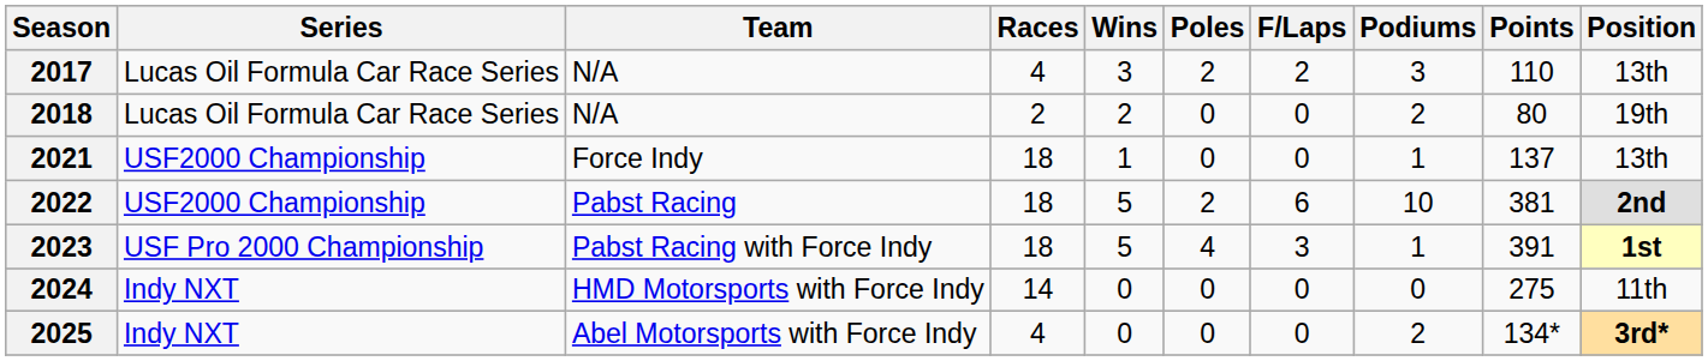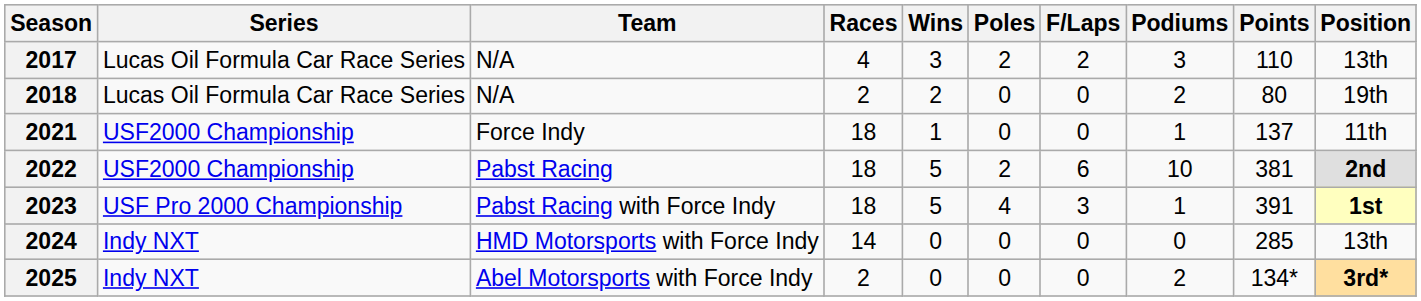 <table class="wikitable" style="font-size: 90%; text-align:center">
 <tr>
 <th>Season</th>
 <th>Series</th>
 <th>Team</th>
 <th>Races</th>
 <th>Wins</th>
 <th>Poles</th>
 <th>F/Laps</th>
 <th>Podiums</th>
 <th>Points</th>
 <th>Position</th>
 </tr>
 <tr>
 <th>2017</th>
 <td align="left">Lucas Oil Formula Car Race Series</td>
 <td align="left">N/A</td>
 <td>4</td>
 <td>3</td>
 <td>2</td>
 <td>2</td>
 <td>3</td>
 <td>110</td>
 <td>13th</td>
 </tr>
 <tr>
 <th>2018</th>
 <td align="left">Lucas Oil Formula Car Race Series</td>
 <td align="left">N/A</td>
 <td>2</td>
 <td>2</td>
 <td>0</td>
 <td>0</td>
 <td>2</td>
 <td>80</td>
 <td>19th</td>
 </tr>
 <tr>
 <th>2021</th>
 <td align="left"><a href='#'>USF2000 Championship</a></td>
 <td align="left">Force Indy</td>
 <td>18</td>
 <td>1</td>
 <td>0</td>
 <td>0</td>
 <td>1</td>
 <td>137</td>
-<td>13th</td>
+<td>11th</td>
 </tr>
 <tr>
 <th>2022</th>
 <td align=left><a href='#'>USF2000 Championship</a></td>
 <td align=left><a href='#'>Pabst Racing</a></td>
 <td>18</td>
 <td>5</td>
 <td>2</td>
 <td>6</td>
 <td>10</td>
 <td>381</td>
 <td style="background:#DFDFDF;"><strong>2nd</strong></td>
 </tr>
 <tr>
 <th>2023</th>
 <td align=left><a href='#'>USF Pro 2000 Championship</a></td>
 <td align=left><a href='#'>Pabst Racing</a> with Force Indy</td>
 <td>18</td>
 <td>5</td>
 <td>4</td>
 <td>3</td>
 <td>1</td>
 <td>391</td>
 <td style="background:#FFFFBF;"><strong>1st</strong></td>
 </tr>
 <tr>
 <th>2024</th>
 <td align=left><a href='#'>Indy NXT</a></td>
 <td align=left><a href='#'>HMD Motorsports</a> with Force Indy</td>
 <td>14</td>
 <td>0</td>
 <td>0</td>
 <td>0</td>
 <td>0</td>
-<td>275</td>
-<td>11th</td>
+<td>285</td>
+<td>13th</td>
 </tr>
 <tr>
 <th>2025</th>
 <td align=left><a href='#'>Indy NXT</a></td>
 <td align=left><a href='#'>Abel Motorsports</a> with Force Indy</td>
-<td>4</td>
+<td>2</td>
 <td>0</td>
 <td>0</td>
 <td>0</td>
 <td>2</td>
 <td>134*</td>
 <td style="background:#FFDF9F;"><strong>3rd*</strong></td>
 </tr>
 </table>
